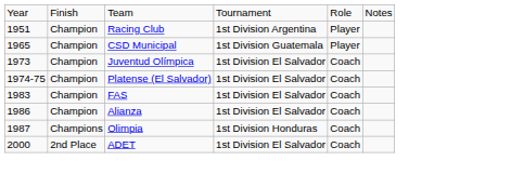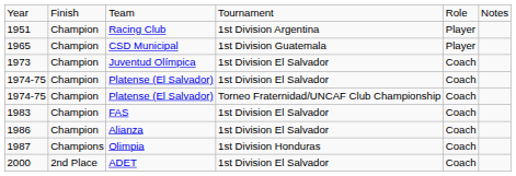 <table class=wikitable>
 <tr>
 <td>Year</td>
 <td>Finish</td>
 <td>Team</td>
 <td>Tournament</td>
 <td>Role</td>
 <td>Notes</td>
 </tr>
 <tr>
 <td>1951</td>
 <td>Champion</td>
 <td><a href='#'>Racing Club</a></td>
 <td>1st Division  Argentina</td>
 <td>Player</td>
 <td></td>
 </tr>
 <tr>
 <td>1965</td>
 <td>Champion</td>
 <td><a href='#'>CSD Municipal</a></td>
 <td>1st Division Guatemala</td>
 <td>Player</td>
 <td></td>
 </tr>
 <tr>
 <td>1973</td>
 <td>Champion</td>
 <td><a href='#'>Juventud Olímpica</a></td>
 <td>1st Division El Salvador</td>
 <td>Coach</td>
 <td></td>
 </tr>
 <tr>
 <td>1974-75</td>
 <td>Champion</td>
 <td><a href='#'>Platense (El Salvador)</a></td>
 <td>1st Division El Salvador</td>
 <td>Coach</td>
 <td></td>
 </tr>
 <tr>
+<td>1974-75</td>
+<td>Champion</td>
+<td><a href='#'>Platense (El Salvador)</a></td>
+<td>Torneo Fraternidad/UNCAF Club Championship</td>
+<td>Coach</td>
+<td></td>
+</tr>
+<tr>
 <td>1983</td>
 <td>Champion</td>
 <td><a href='#'>FAS</a></td>
 <td>1st Division El Salvador</td>
 <td>Coach</td>
 <td></td>
 </tr>
 <tr>
 <td>1986</td>
 <td>Champion</td>
 <td><a href='#'>Alianza</a></td>
 <td>1st Division El Salvador</td>
 <td>Coach</td>
 <td></td>
 </tr>
 <tr>
 <td>1987</td>
 <td>Champions</td>
 <td><a href='#'>Olimpia</a></td>
 <td>1st Division Honduras</td>
 <td>Coach</td>
 <td></td>
 </tr>
 <tr>
 <td>2000</td>
 <td>2nd Place</td>
 <td><a href='#'>ADET</a></td>
 <td>1st Division El Salvador</td>
 <td>Coach</td>
 <td></td>
 </tr>
 </table>
